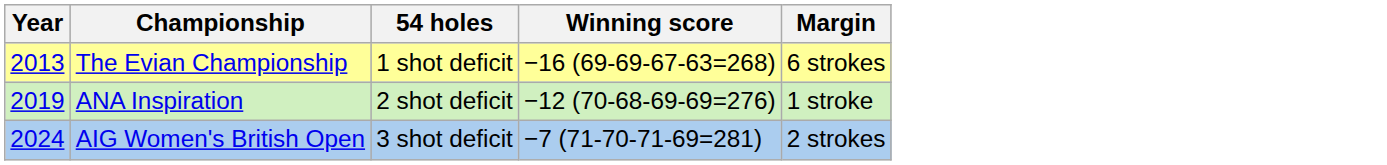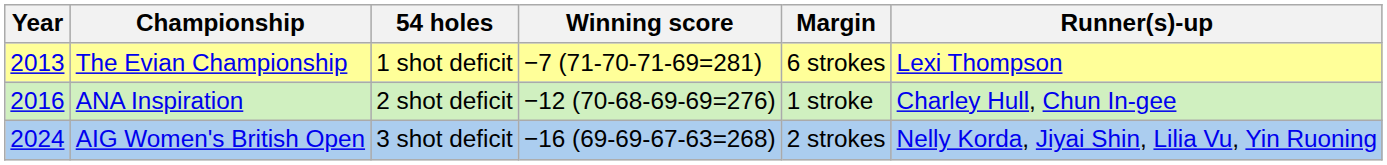 <table class="wikitable">
 <tr>
 <th>Year</th>
 <th>Championship</th>
 <th>54 holes</th>
 <th>Winning score</th>
 <th>Margin</th>
+<th>Runner(s)-up</th>
 </tr>
 <tr style="background:#FFFF99;">
 <td align=center><a href='#'>2013</a></td>
 <td><a href='#'>The Evian Championship</a></td>
 <td>1 shot deficit</td>
-<td>−16 (69-69-67-63=268)</td>
+<td>−7 (71-70-71-69=281)</td>
 <td>6 strokes</td>
+<td> <a href='#'>Lexi Thompson</a></td>
 </tr>
 <tr style="background:#D0F0C0;">
-<td align=center><a href='#'>2019</a></td>
+<td align=center><a href='#'>2016</a></td>
 <td><a href='#'>ANA Inspiration</a></td>
 <td>2 shot deficit</td>
 <td>−12 (70-68-69-69=276)</td>
 <td>1 stroke</td>
+<td> <a href='#'>Charley Hull</a>,  <a href='#'>Chun In-gee</a></td>
 </tr>
 <tr style="background:#ABCDEF;">
 <td align=center><a href='#'>2024</a></td>
 <td><a href='#'>AIG Women's British Open</a></td>
 <td>3 shot deficit</td>
-<td>−7 (71-70-71-69=281)</td>
+<td>−16 (69-69-67-63=268)</td>
 <td>2 strokes</td>
+<td> <a href='#'>Nelly Korda</a>,  <a href='#'>Jiyai Shin</a>,   <a href='#'>Lilia Vu</a>,  <a href='#'>Yin Ruoning</a></td>
 </tr>
 </table>
